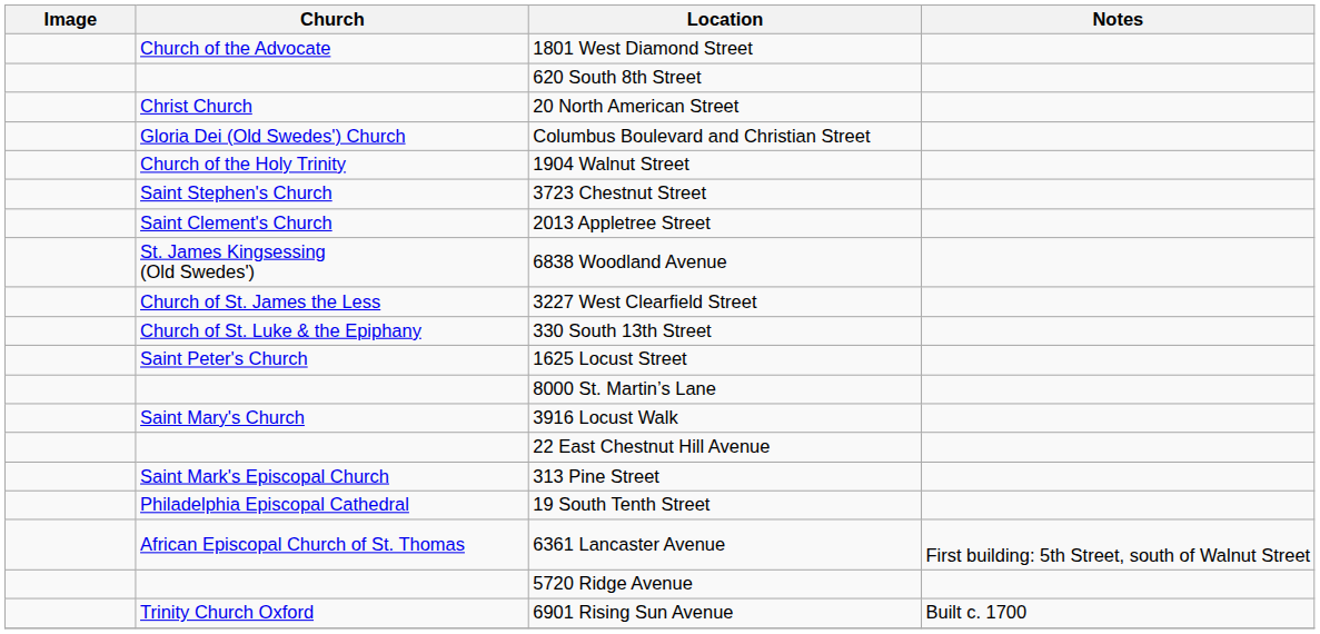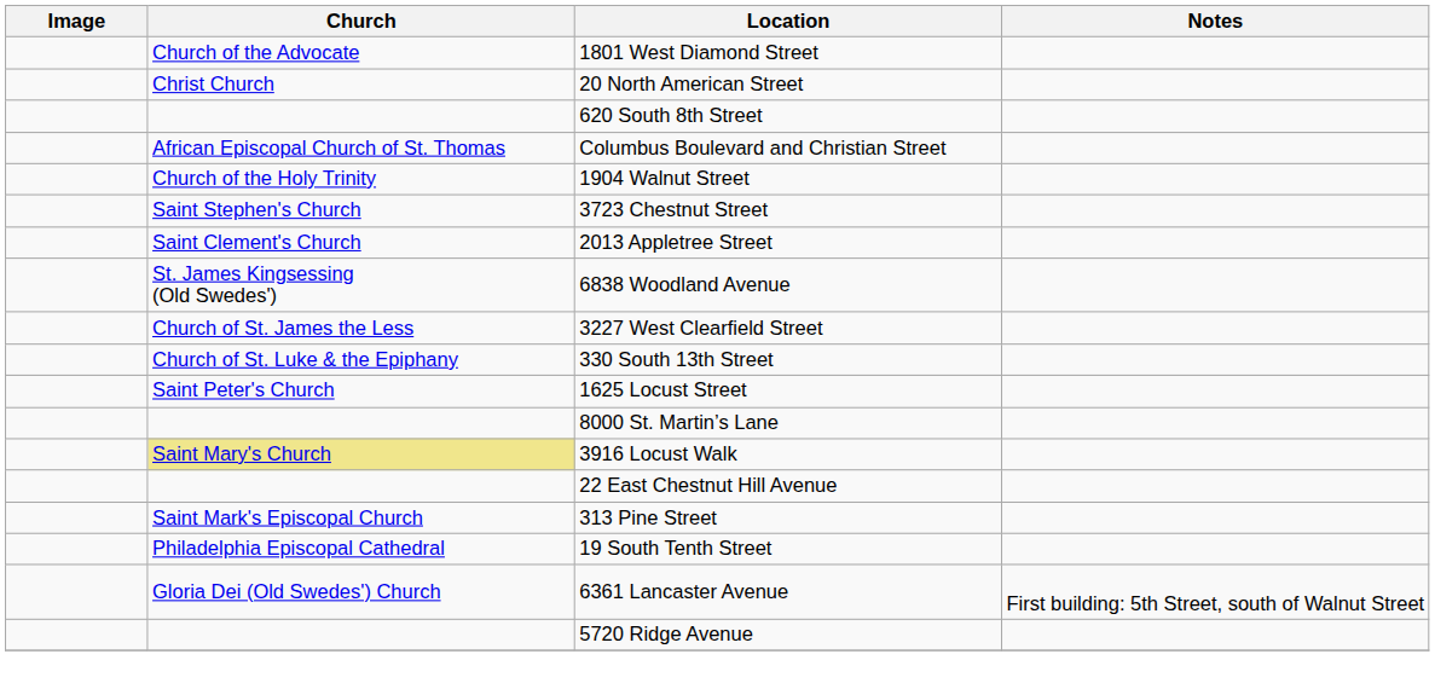 <table class="wikitable">
 <tr>
 <th width="10%">Image</th>
 <th width="30%">Church</th>
 <th width="30%">Location</th>
 <th width="30%">Notes</th>
 </tr>
 <tr>
 <td></td>
 <td><a href='#'>Church of the Advocate</a></td>
 <td>1801 West Diamond Street</td>
 <td></td>
 </tr>
 <tr>
 <td></td>
+<td><a href='#'>Christ Church</a></td>
+<td>20 North American Street</td>
+<td></td>
+</tr>
+<tr>
+<td></td>
 <td></td>
 <td>620 South 8th Street<br></td>
 <td></td>
 </tr>
 <tr>
 <td></td>
-<td><a href='#'>Christ Church</a></td>
-<td>20 North American Street</td>
-<td></td>
-</tr>
-<tr>
-<td></td>
-<td><a href='#'>Gloria Dei (Old Swedes') Church</a></td>
+<td><a href='#'>African Episcopal Church of St. Thomas</a></td>
 <td>Columbus Boulevard and Christian Street</td>
 <td></td>
 </tr>
 <tr>
 <td></td>
 <td><a href='#'>Church of the Holy Trinity</a></td>
 <td>1904 Walnut Street</td>
 <td></td>
 </tr>
 <tr>
 <td></td>
 <td><a href='#'>Saint Stephen's Church</a></td>
 <td>3723 Chestnut Street</td>
 <td></td>
 </tr>
 <tr>
 <td></td>
 <td><a href='#'>Saint Clement's Church</a></td>
 <td>2013 Appletree Street</td>
 <td></td>
 </tr>
 <tr>
 <td></td>
 <td><a href='#'>St. James Kingsessing</a> <br>(Old Swedes')</td>
 <td>6838 Woodland Avenue</td>
 <td></td>
 </tr>
 <tr>
 <td></td>
 <td><a href='#'>Church of St. James the Less</a></td>
 <td>3227 West Clearfield Street</td>
 <td></td>
 </tr>
 <tr>
 <td></td>
 <td><a href='#'>Church of St. Luke & the Epiphany</a></td>
 <td>330 South 13th Street</td>
 <td></td>
 </tr>
 <tr>
 <td></td>
 <td><a href='#'>Saint Peter's Church</a></td>
 <td>1625 Locust Street</td>
 <td></td>
 </tr>
 <tr>
 <td></td>
 <td></td>
 <td>8000 St. Martin’s Lane<br></td>
 <td></td>
 </tr>
 <tr>
 <td></td>
-<td><a href='#'>Saint Mary's Church</a></td>
+<td style="background: khaki;"><a href='#'>Saint Mary's Church</a></td>
 <td>3916 Locust Walk</td>
 <td></td>
 </tr>
 <tr>
 <td></td>
 <td></td>
 <td>22 East Chestnut Hill Avenue</td>
 <td></td>
 </tr>
 <tr>
 <td></td>
 <td><a href='#'>Saint Mark's Episcopal Church</a></td>
 <td>313 Pine Street</td>
 <td></td>
 </tr>
 <tr>
 <td></td>
 <td><a href='#'>Philadelphia Episcopal Cathedral</a></td>
 <td>19 South Tenth Street</td>
 <td></td>
 </tr>
 <tr>
 <td></td>
-<td><a href='#'>African Episcopal Church of St. Thomas</a></td>
+<td><a href='#'>Gloria Dei (Old Swedes') Church</a></td>
 <td>6361 Lancaster Avenue<br></td>
 <td><br>First building: 5th Street, south of Walnut Street</td>
 </tr>
 <tr>
 <td></td>
 <td></td>
 <td>5720 Ridge Avenue<br></td>
 <td></td>
 </tr>
 <tr>
-<td></td>
-<td><a href='#'>Trinity Church Oxford</a></td>
-<td>6901 Rising Sun Avenue</td>
-<td>Built c. 1700</td>
-</tr>
-<tr>
 </tr>
 </table>
